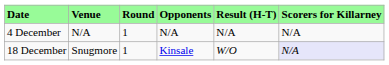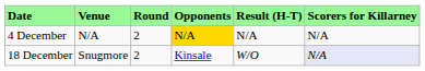 <table class="wikitable" style=" float:left; margin:0.5em auto; font-size:95%">
 <tr bgcolor="#98FB98">
 <td><strong>Date</strong></td>
 <td><strong>Venue</strong></td>
 <td><strong>Round</strong></td>
 <td><strong>Opponents</strong></td>
 <td><strong>Result (H-T)</strong></td>
 <td><strong>Scorers for Killarney</strong></td>
 </tr>
 <tr>
 <td>4 December</td>
 <td>N/A</td>
-<td>1</td>
-<td>N/A</td>
+<td>2</td>
+<td style="background: gold;">N/A</td>
 <td>N/A</td>
 <td>N/A</td>
 </tr>
 <tr>
 <td>18 December</td>
 <td>Snugmore</td>
-<td>1</td>
+<td>2</td>
 <td><a href='#'>Kinsale</a></td>
 <td><em>W/O</em></td>
 <td style="background: lavender;"><em>N/A</em></td>
 </tr>
 </table>
